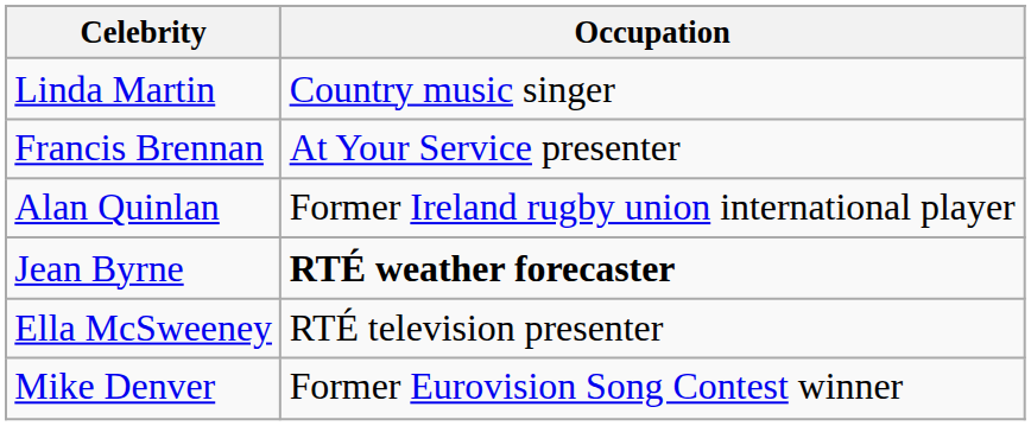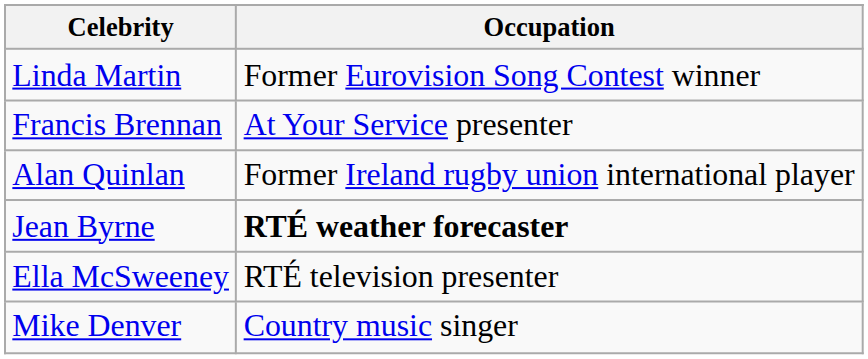 <table class="wikitable">
 <tr>
 </tr>
 <tr style="font-size:10pt;font-weight:bold">
 <th>Celebrity</th>
 <th>Occupation</th>
 </tr>
 <tr>
 <td><a href='#'>Linda Martin</a></td>
-<td><a href='#'>Country music</a> singer</td>
+<td>Former <a href='#'>Eurovision Song Contest</a> winner</td>
 </tr>
 <tr>
 <td><a href='#'>Francis Brennan</a></td>
 <td><a href='#'>At Your Service</a> presenter</td>
 </tr>
 <tr>
 <td><a href='#'>Alan Quinlan</a></td>
 <td>Former <a href='#'>Ireland rugby union</a> international player</td>
 </tr>
 <tr>
 <td><a href='#'>Jean Byrne</a></td>
 <td><strong>RTÉ weather forecaster</strong></td>
 </tr>
 <tr>
 <td><a href='#'>Ella McSweeney</a></td>
 <td>RTÉ television presenter</td>
 </tr>
 <tr>
 <td><a href='#'>Mike Denver</a></td>
-<td>Former <a href='#'>Eurovision Song Contest</a> winner</td>
+<td><a href='#'>Country music</a> singer</td>
 </tr>
 </table>
